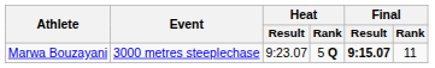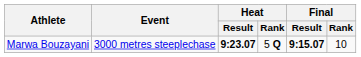 <table class="wikitable" style="font-size:90%">
 <tr>
 <th rowspan="2">Athlete</th>
 <th rowspan="2">Event</th>
 <th colspan="2">Heat</th>
 <th colspan="2">Final</th>
 </tr>
 <tr style="font-size:95%">
 <th>Result</th>
 <th>Rank</th>
 <th>Result</th>
 <th>Rank</th>
 </tr>
 <tr align=center>
 <td align=left><a href='#'>Marwa Bouzayani</a></td>
 <td align=left><a href='#'>3000 metres steeplechase</a></td>
-<td>9:23.07</td>
+<td><strong>9:23.07</strong></td>
 <td>5 <strong>Q</strong></td>
 <td><strong>9:15.07</strong></td>
-<td>11</td>
+<td>10</td>
 </tr>
 </table>
